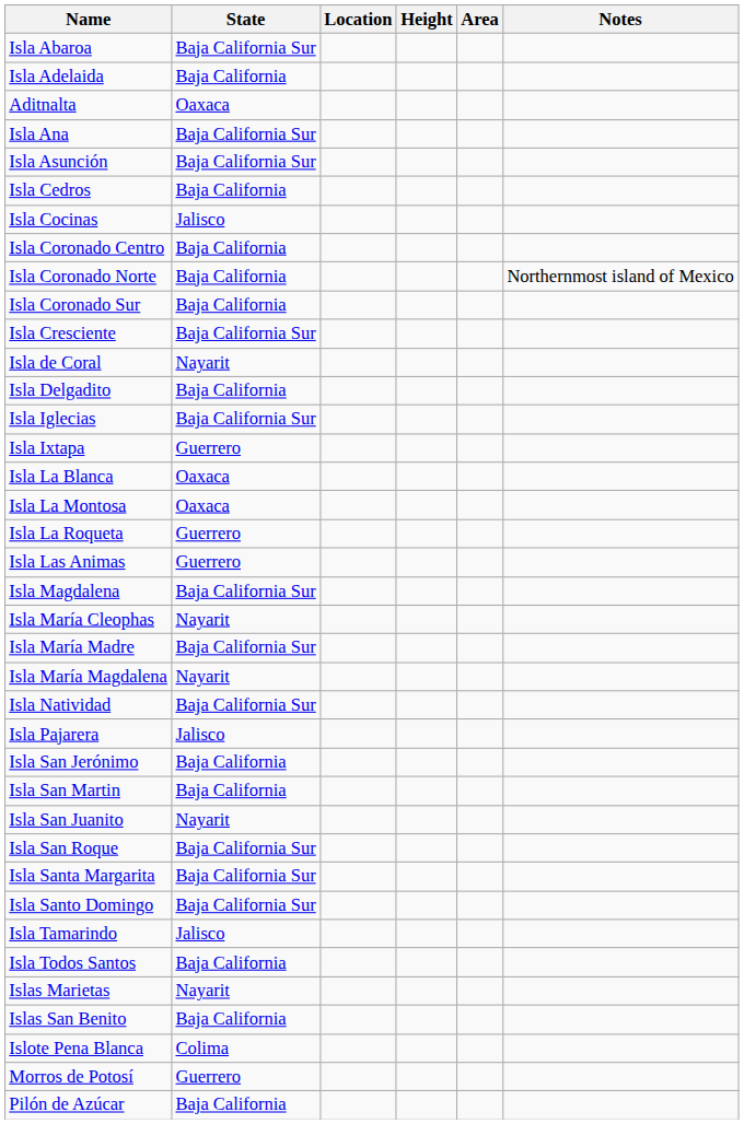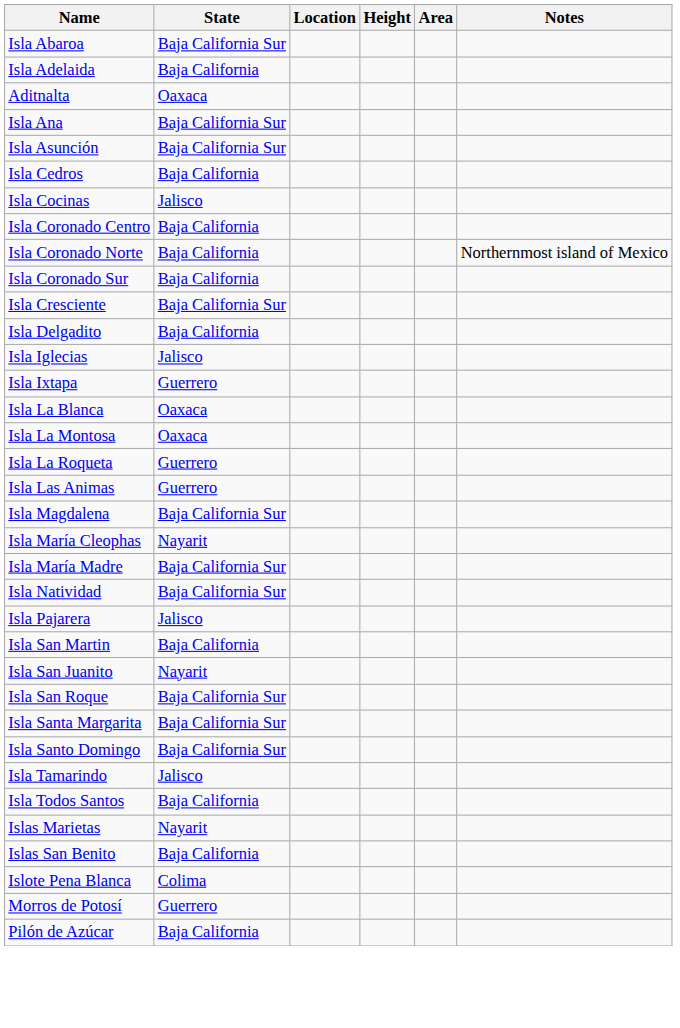 <table class="wikitable sortable" border="1">
 <tr>
 <th>Name</th>
 <th>State</th>
 <th class="unsortable">Location</th>
 <th>Height</th>
 <th>Area</th>
 <th class="unsortable">Notes</th>
 </tr>
 <tr>
 <td><a href='#'>Isla Abaroa</a></td>
 <td><a href='#'>Baja California Sur</a></td>
 <td><small></small></td>
 <td></td>
 <td></td>
 <td></td>
 </tr>
 <tr>
 <td><a href='#'>Isla Adelaida</a></td>
 <td><a href='#'>Baja California</a></td>
 <td><small></small></td>
 <td></td>
 <td></td>
 <td></td>
 </tr>
 <tr>
 <td><a href='#'>Aditnalta</a></td>
 <td><a href='#'>Oaxaca</a></td>
 <td><small></small></td>
 <td></td>
 <td></td>
 <td></td>
 </tr>
 <tr>
 <td><a href='#'>Isla Ana</a></td>
 <td><a href='#'>Baja California Sur</a></td>
 <td><small></small></td>
 <td></td>
 <td></td>
 <td></td>
 </tr>
 <tr>
 <td><a href='#'>Isla Asunción</a></td>
 <td><a href='#'>Baja California Sur</a></td>
 <td><small></small></td>
 <td></td>
 <td></td>
 <td></td>
 </tr>
 <tr>
 <td><a href='#'>Isla Cedros</a></td>
 <td><a href='#'>Baja California</a></td>
 <td><small></small></td>
 <td></td>
 <td></td>
 <td></td>
 </tr>
 <tr>
 <td><a href='#'>Isla Cocinas</a></td>
 <td><a href='#'>Jalisco</a></td>
 <td><small></small></td>
 <td></td>
 <td></td>
 <td></td>
 </tr>
 <tr>
 <td><a href='#'>Isla Coronado Centro</a></td>
 <td><a href='#'>Baja California</a></td>
 <td><small></small></td>
 <td></td>
 <td></td>
 <td></td>
 </tr>
 <tr>
 <td><a href='#'>Isla Coronado Norte</a></td>
 <td><a href='#'>Baja California</a></td>
 <td><small></small></td>
 <td></td>
 <td></td>
 <td>Northernmost island of Mexico</td>
 </tr>
 <tr>
 <td><a href='#'>Isla Coronado Sur</a></td>
 <td><a href='#'>Baja California</a></td>
 <td><small></small></td>
 <td></td>
 <td></td>
 <td></td>
 </tr>
 <tr>
 <td><a href='#'>Isla Cresciente</a></td>
 <td><a href='#'>Baja California Sur</a></td>
 <td><small></small></td>
 <td></td>
 <td></td>
 <td></td>
 </tr>
 <tr>
-<td><a href='#'>Isla de Coral</a></td>
-<td><a href='#'>Nayarit</a></td>
-<td><small></small></td>
-<td></td>
-<td></td>
-<td></td>
-</tr>
-<tr>
 <td><a href='#'>Isla Delgadito</a></td>
 <td><a href='#'>Baja California</a></td>
 <td><small></small></td>
 <td></td>
 <td></td>
 <td></td>
 </tr>
 <tr>
 <td><a href='#'>Isla Iglecias</a></td>
-<td><a href='#'>Baja California Sur</a></td>
+<td><a href='#'>Jalisco</a></td>
 <td><small></small></td>
 <td></td>
 <td></td>
 <td></td>
 </tr>
 <tr>
 <td><a href='#'>Isla Ixtapa</a></td>
 <td><a href='#'>Guerrero</a></td>
 <td><small></small></td>
 <td></td>
 <td></td>
 <td></td>
 </tr>
 <tr>
 <td><a href='#'>Isla La Blanca</a></td>
 <td><a href='#'>Oaxaca</a></td>
 <td><small></small></td>
 <td></td>
 <td></td>
 <td></td>
 </tr>
 <tr>
 <td><a href='#'>Isla La Montosa</a></td>
 <td><a href='#'>Oaxaca</a></td>
 <td><small></small></td>
 <td></td>
 <td></td>
 <td></td>
 </tr>
 <tr>
 <td><a href='#'>Isla La Roqueta</a></td>
 <td><a href='#'>Guerrero</a></td>
 <td><small></small></td>
 <td></td>
 <td></td>
 <td></td>
 </tr>
 <tr>
 <td><a href='#'>Isla Las Animas</a></td>
 <td><a href='#'>Guerrero</a></td>
 <td><small></small></td>
 <td></td>
 <td></td>
 <td></td>
 </tr>
 <tr>
 <td><a href='#'>Isla Magdalena</a></td>
 <td><a href='#'>Baja California Sur</a></td>
 <td><small></small></td>
 <td></td>
 <td></td>
 <td></td>
 </tr>
 <tr>
 <td><a href='#'>Isla María Cleophas</a></td>
 <td><a href='#'>Nayarit</a></td>
 <td><small></small></td>
 <td></td>
 <td></td>
 <td></td>
 </tr>
 <tr>
 <td><a href='#'>Isla María Madre</a></td>
 <td><a href='#'>Baja California Sur</a></td>
 <td><small></small></td>
 <td></td>
 <td></td>
 <td></td>
 </tr>
 <tr>
-<td><a href='#'>Isla María Magdalena</a></td>
-<td><a href='#'>Nayarit</a></td>
-<td><small></small></td>
-<td></td>
-<td></td>
-<td></td>
-</tr>
-<tr>
 <td><a href='#'>Isla Natividad</a></td>
 <td><a href='#'>Baja California Sur</a></td>
 <td><small></small></td>
 <td></td>
 <td></td>
 <td></td>
 </tr>
 <tr>
 <td><a href='#'>Isla Pajarera</a></td>
 <td><a href='#'>Jalisco</a></td>
-<td><small></small></td>
-<td></td>
-<td></td>
-<td></td>
-</tr>
-<tr>
-<td><a href='#'>Isla San Jerónimo</a></td>
-<td><a href='#'>Baja California</a></td>
 <td><small></small></td>
 <td></td>
 <td></td>
 <td></td>
 </tr>
 <tr>
 <td><a href='#'>Isla San Martin</a></td>
 <td><a href='#'>Baja California</a></td>
 <td><small></small></td>
 <td></td>
 <td></td>
 <td></td>
 </tr>
 <tr>
 <td><a href='#'>Isla San Juanito</a></td>
 <td><a href='#'>Nayarit</a></td>
 <td><small></small></td>
 <td></td>
 <td></td>
 <td></td>
 </tr>
 <tr>
 <td><a href='#'>Isla San Roque</a></td>
 <td><a href='#'>Baja California Sur</a></td>
 <td><small></small></td>
 <td></td>
 <td></td>
 <td></td>
 </tr>
 <tr>
 <td><a href='#'>Isla Santa Margarita</a></td>
 <td><a href='#'>Baja California Sur</a></td>
 <td><small></small></td>
 <td></td>
 <td></td>
 <td></td>
 </tr>
 <tr>
 <td><a href='#'>Isla Santo Domingo</a></td>
 <td><a href='#'>Baja California Sur</a></td>
 <td><small></small></td>
 <td></td>
 <td></td>
 <td></td>
 </tr>
 <tr>
 <td><a href='#'>Isla Tamarindo</a></td>
 <td><a href='#'>Jalisco</a></td>
 <td><small></small></td>
 <td></td>
 <td></td>
 <td></td>
 </tr>
 <tr>
 <td><a href='#'>Isla Todos Santos</a></td>
 <td><a href='#'>Baja California</a></td>
 <td><small></small></td>
 <td></td>
 <td></td>
 <td></td>
 </tr>
 <tr>
 <td><a href='#'>Islas Marietas</a></td>
 <td><a href='#'>Nayarit</a></td>
 <td><small></small></td>
 <td></td>
 <td></td>
 <td></td>
 </tr>
 <tr>
 <td><a href='#'>Islas San Benito</a></td>
 <td><a href='#'>Baja California</a></td>
 <td><small></small></td>
 <td></td>
 <td></td>
 <td></td>
 </tr>
 <tr>
 <td><a href='#'>Islote Pena Blanca</a></td>
 <td><a href='#'>Colima</a></td>
 <td><small></small></td>
 <td></td>
 <td></td>
 <td></td>
 </tr>
 <tr>
 <td><a href='#'>Morros de Potosí</a></td>
 <td><a href='#'>Guerrero</a></td>
 <td><small></small></td>
 <td></td>
 <td></td>
 <td></td>
 </tr>
 <tr>
 <td><a href='#'>Pilón de Azúcar</a></td>
 <td><a href='#'>Baja California</a></td>
 <td><small></small></td>
 <td></td>
 <td></td>
 <td></td>
 </tr>
 </table>
